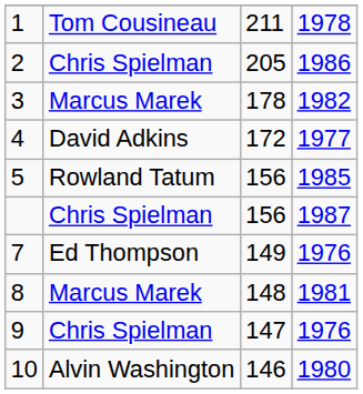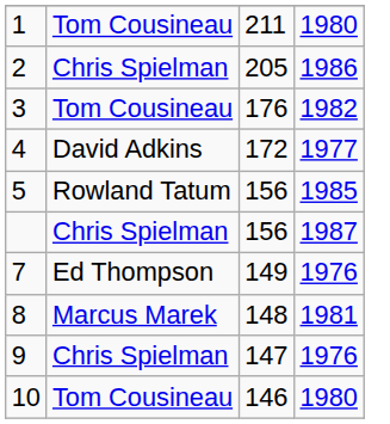 <table class="wikitable">
 <tr>
 </tr>
 <tr>
 <td>1</td>
 <td><a href='#'>Tom Cousineau</a></td>
 <td>211</td>
-<td><a href='#'>1978</a></td>
+<td><a href='#'>1980</a></td>
 </tr>
 <tr>
 <td>2</td>
 <td><a href='#'>Chris Spielman</a></td>
 <td>205</td>
 <td><a href='#'>1986</a></td>
 </tr>
 <tr>
 <td>3</td>
-<td><a href='#'>Marcus Marek</a></td>
-<td>178</td>
+<td><a href='#'>Tom Cousineau</a></td>
+<td>176</td>
 <td><a href='#'>1982</a></td>
 </tr>
 <tr>
 <td>4</td>
 <td>David Adkins</td>
 <td>172</td>
 <td><a href='#'>1977</a></td>
 </tr>
 <tr>
 <td>5</td>
 <td>Rowland Tatum</td>
 <td>156</td>
 <td><a href='#'>1985</a></td>
 </tr>
 <tr>
 <td></td>
 <td><a href='#'>Chris Spielman</a></td>
 <td>156</td>
 <td><a href='#'>1987</a></td>
 </tr>
 <tr>
 <td>7</td>
 <td>Ed Thompson</td>
 <td>149</td>
 <td><a href='#'>1976</a></td>
 </tr>
 <tr>
 <td>8</td>
 <td><a href='#'>Marcus Marek</a></td>
 <td>148</td>
 <td><a href='#'>1981</a></td>
 </tr>
 <tr>
 <td>9</td>
 <td><a href='#'>Chris Spielman</a></td>
 <td>147</td>
 <td><a href='#'>1976</a></td>
 </tr>
 <tr>
 <td>10</td>
-<td>Alvin Washington</td>
+<td><a href='#'>Tom Cousineau</a></td>
 <td>146</td>
 <td><a href='#'>1980</a></td>
 </tr>
 </table>
